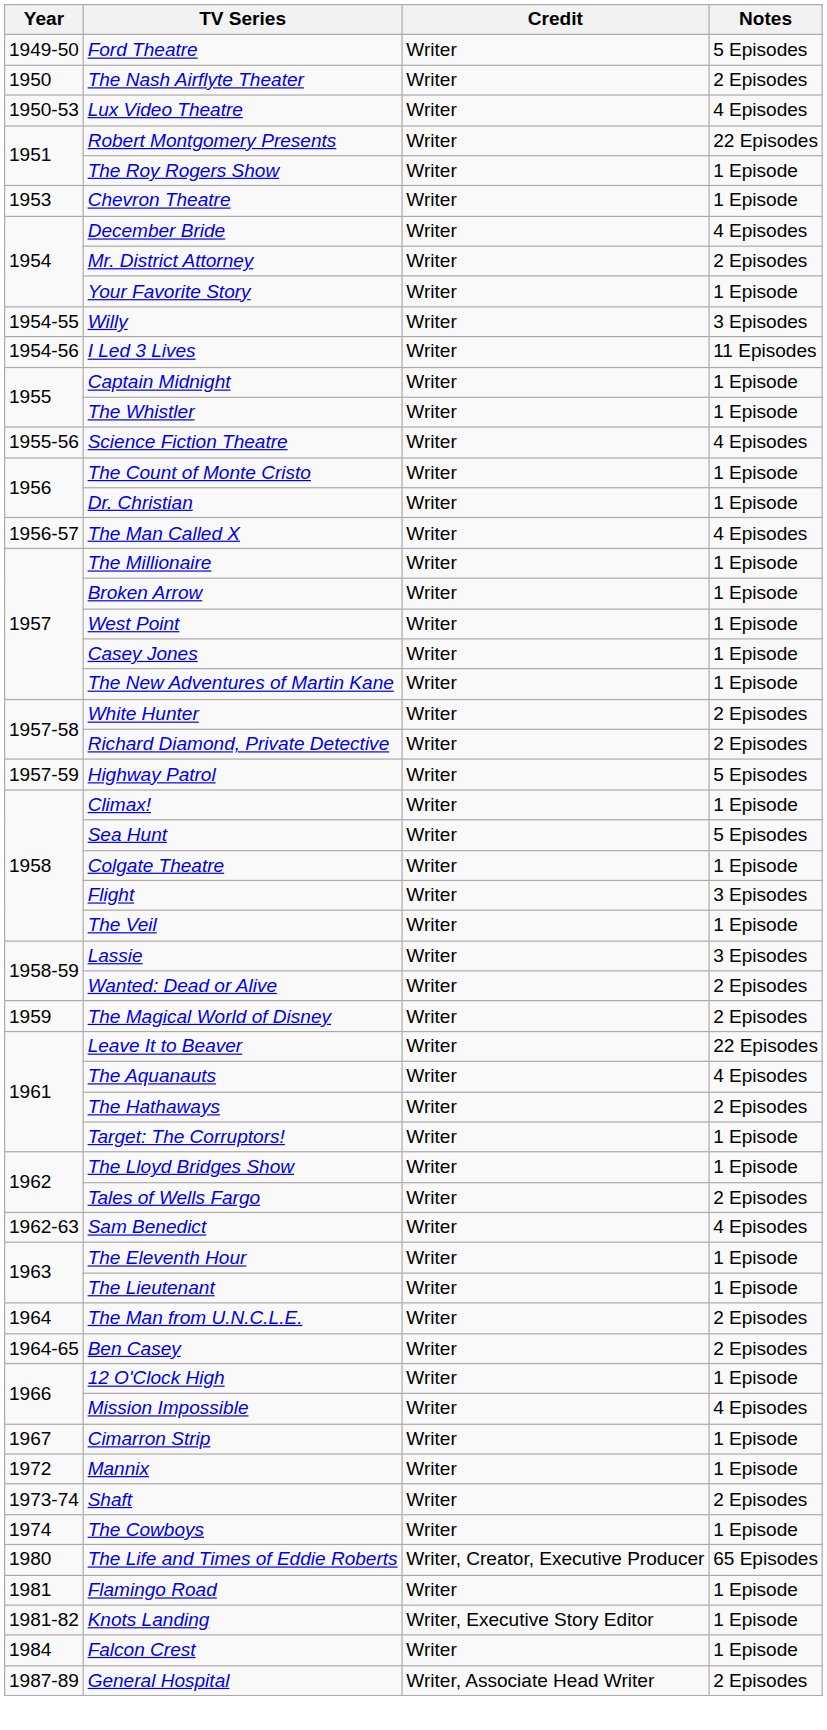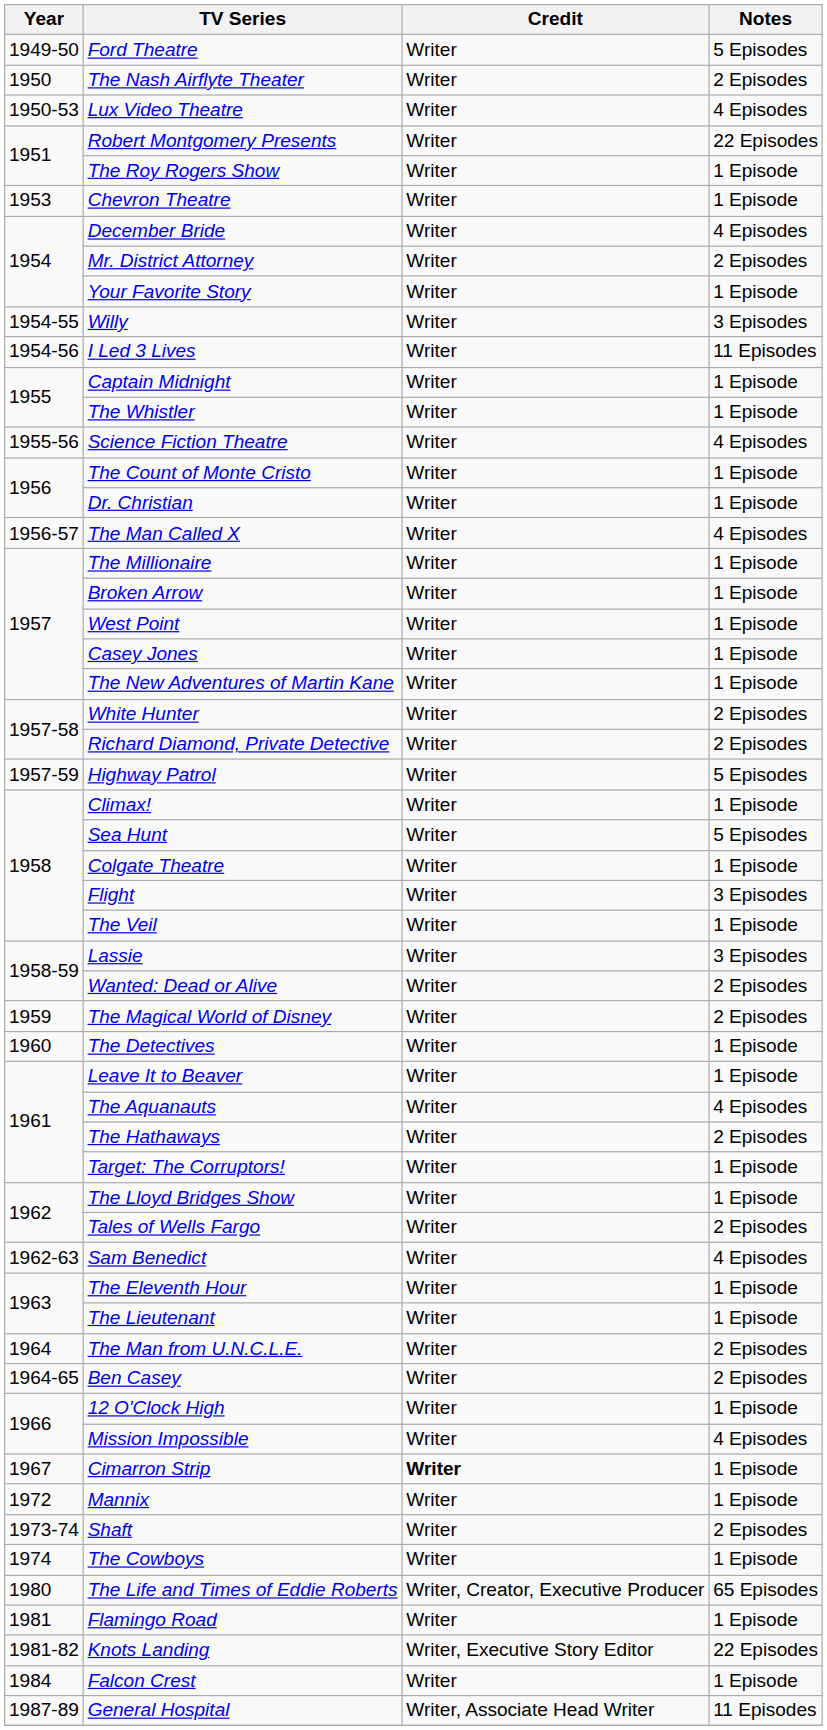 <table class="wikitable">
 <tr>
 <th>Year</th>
 <th>TV Series</th>
 <th>Credit</th>
 <th>Notes</th>
 </tr>
 <tr>
 <td>1949-50</td>
 <td><em><a href='#'>Ford Theatre</a></em></td>
 <td>Writer</td>
 <td>5 Episodes</td>
 </tr>
 <tr>
 <td>1950</td>
 <td><em><a href='#'>The Nash Airflyte Theater</a></em></td>
 <td>Writer</td>
 <td>2 Episodes</td>
 </tr>
 <tr>
 <td>1950-53</td>
 <td><em><a href='#'>Lux Video Theatre</a></em></td>
 <td>Writer</td>
 <td>4 Episodes</td>
 </tr>
 <tr>
 <td rowspan=2>1951</td>
 <td><em><a href='#'>Robert Montgomery Presents</a></em></td>
 <td>Writer</td>
 <td>22 Episodes</td>
 </tr>
 <tr>
 <td><em><a href='#'>The Roy Rogers Show</a></em></td>
 <td>Writer</td>
 <td>1 Episode</td>
 </tr>
 <tr>
 <td>1953</td>
 <td><em><a href='#'>Chevron Theatre</a></em></td>
 <td>Writer</td>
 <td>1 Episode</td>
 </tr>
 <tr>
 <td rowspan=3>1954</td>
 <td><em><a href='#'>December Bride</a></em></td>
 <td>Writer</td>
 <td>4 Episodes</td>
 </tr>
 <tr>
 <td><em><a href='#'>Mr. District Attorney</a></em></td>
 <td>Writer</td>
 <td>2 Episodes</td>
 </tr>
 <tr>
 <td><em><a href='#'>Your Favorite Story</a></em></td>
 <td>Writer</td>
 <td>1 Episode</td>
 </tr>
 <tr>
 <td>1954-55</td>
 <td><em><a href='#'>Willy</a></em></td>
 <td>Writer</td>
 <td>3 Episodes</td>
 </tr>
 <tr>
 <td>1954-56</td>
 <td><em><a href='#'>I Led 3 Lives</a></em></td>
 <td>Writer</td>
 <td>11 Episodes</td>
 </tr>
 <tr>
 <td rowspan=2>1955</td>
 <td><em><a href='#'>Captain Midnight</a></em></td>
 <td>Writer</td>
 <td>1 Episode</td>
 </tr>
 <tr>
 <td><em><a href='#'>The Whistler</a></em></td>
 <td>Writer</td>
 <td>1 Episode</td>
 </tr>
 <tr>
 <td>1955-56</td>
 <td><em><a href='#'>Science Fiction Theatre</a></em></td>
 <td>Writer</td>
 <td>4 Episodes</td>
 </tr>
 <tr>
 <td rowspan=2>1956</td>
 <td><em><a href='#'>The Count of Monte Cristo</a></em></td>
 <td>Writer</td>
 <td>1 Episode</td>
 </tr>
 <tr>
 <td><em><a href='#'>Dr. Christian</a></em></td>
 <td>Writer</td>
 <td>1 Episode</td>
 </tr>
 <tr>
 <td>1956-57</td>
 <td><em><a href='#'>The Man Called X</a></em></td>
 <td>Writer</td>
 <td>4 Episodes</td>
 </tr>
 <tr>
 <td rowspan=5>1957</td>
 <td><em><a href='#'>The Millionaire</a></em></td>
 <td>Writer</td>
 <td>1 Episode</td>
 </tr>
 <tr>
 <td><em><a href='#'>Broken Arrow</a></em></td>
 <td>Writer</td>
 <td>1 Episode</td>
 </tr>
 <tr>
 <td><em><a href='#'>West Point</a></em></td>
 <td>Writer</td>
 <td>1 Episode</td>
 </tr>
 <tr>
 <td><em><a href='#'>Casey Jones</a></em></td>
 <td>Writer</td>
 <td>1 Episode</td>
 </tr>
 <tr>
 <td><em><a href='#'>The New Adventures of Martin Kane</a></em></td>
 <td>Writer</td>
 <td>1 Episode</td>
 </tr>
 <tr>
 <td rowspan=2>1957-58</td>
 <td><em><a href='#'>White Hunter</a></em></td>
 <td>Writer</td>
 <td>2 Episodes</td>
 </tr>
 <tr>
 <td><em><a href='#'>Richard Diamond, Private Detective</a></em></td>
 <td>Writer</td>
 <td>2 Episodes</td>
 </tr>
 <tr>
 <td>1957-59</td>
 <td><em><a href='#'>Highway Patrol</a></em></td>
 <td>Writer</td>
 <td>5 Episodes</td>
 </tr>
 <tr>
 <td rowspan=5>1958</td>
 <td><em><a href='#'>Climax!</a></em></td>
 <td>Writer</td>
 <td>1 Episode</td>
 </tr>
 <tr>
 <td><em><a href='#'>Sea Hunt</a></em></td>
 <td>Writer</td>
 <td>5 Episodes</td>
 </tr>
 <tr>
 <td><em><a href='#'>Colgate Theatre</a></em></td>
 <td>Writer</td>
 <td>1 Episode</td>
 </tr>
 <tr>
 <td><em><a href='#'>Flight</a></em></td>
 <td>Writer</td>
 <td>3 Episodes</td>
 </tr>
 <tr>
 <td><em><a href='#'>The Veil</a></em></td>
 <td>Writer</td>
 <td>1 Episode</td>
 </tr>
 <tr>
 <td rowspan=2>1958-59</td>
 <td><em><a href='#'>Lassie</a></em></td>
 <td>Writer</td>
 <td>3 Episodes</td>
 </tr>
 <tr>
 <td><em><a href='#'>Wanted: Dead or Alive</a></em></td>
 <td>Writer</td>
 <td>2 Episodes</td>
 </tr>
 <tr>
 <td>1959</td>
 <td><em><a href='#'>The Magical World of Disney</a></em></td>
 <td>Writer</td>
 <td>2 Episodes</td>
 </tr>
 <tr>
+<td>1960</td>
+<td><em><a href='#'>The Detectives</a></em></td>
+<td>Writer</td>
+<td>1 Episode</td>
+</tr>
+<tr>
 <td rowspan=4>1961</td>
 <td><em><a href='#'>Leave It to Beaver</a></em></td>
 <td>Writer</td>
-<td>22 Episodes</td>
+<td>1 Episode</td>
 </tr>
 <tr>
 <td><em><a href='#'>The Aquanauts</a></em></td>
 <td>Writer</td>
 <td>4 Episodes</td>
 </tr>
 <tr>
 <td><em><a href='#'>The Hathaways</a></em></td>
 <td>Writer</td>
 <td>2 Episodes</td>
 </tr>
 <tr>
 <td><em><a href='#'>Target: The Corruptors!</a></em></td>
 <td>Writer</td>
 <td>1 Episode</td>
 </tr>
 <tr>
 <td rowspan=2>1962</td>
 <td><em><a href='#'>The Lloyd Bridges Show</a></em></td>
 <td>Writer</td>
 <td>1 Episode</td>
 </tr>
 <tr>
 <td><em><a href='#'>Tales of Wells Fargo</a></em></td>
 <td>Writer</td>
 <td>2 Episodes</td>
 </tr>
 <tr>
 <td>1962-63</td>
 <td><em><a href='#'>Sam Benedict</a></em></td>
 <td>Writer</td>
 <td>4 Episodes</td>
 </tr>
 <tr>
 <td rowspan=2>1963</td>
 <td><em><a href='#'>The Eleventh Hour</a></em></td>
 <td>Writer</td>
 <td>1 Episode</td>
 </tr>
 <tr>
 <td><em><a href='#'>The Lieutenant</a></em></td>
 <td>Writer</td>
 <td>1 Episode</td>
 </tr>
 <tr>
 <td>1964</td>
 <td><em><a href='#'>The Man from U.N.C.L.E.</a></em></td>
 <td>Writer</td>
 <td>2 Episodes</td>
 </tr>
 <tr>
 <td>1964-65</td>
 <td><em><a href='#'>Ben Casey</a></em></td>
 <td>Writer</td>
 <td>2 Episodes</td>
 </tr>
 <tr>
 <td rowspan=2>1966</td>
 <td><em><a href='#'>12 O'Clock High</a></em></td>
 <td>Writer</td>
 <td>1 Episode</td>
 </tr>
 <tr>
 <td><em><a href='#'>Mission Impossible</a></em></td>
 <td>Writer</td>
 <td>4 Episodes</td>
 </tr>
 <tr>
 <td>1967</td>
 <td><em><a href='#'>Cimarron Strip</a></em></td>
-<td>Writer</td>
+<td><strong>Writer</strong></td>
 <td>1 Episode</td>
 </tr>
 <tr>
 <td>1972</td>
 <td><em><a href='#'>Mannix</a></em></td>
 <td>Writer</td>
 <td>1 Episode</td>
 </tr>
 <tr>
 <td>1973-74</td>
 <td><em><a href='#'>Shaft</a></em></td>
 <td>Writer</td>
 <td>2 Episodes</td>
 </tr>
 <tr>
 <td>1974</td>
 <td><em><a href='#'>The Cowboys</a></em></td>
 <td>Writer</td>
 <td>1 Episode</td>
 </tr>
 <tr>
 <td>1980</td>
 <td><em><a href='#'>The Life and Times of Eddie Roberts</a></em></td>
 <td>Writer, Creator, Executive Producer</td>
 <td>65 Episodes</td>
 </tr>
 <tr>
 <td>1981</td>
 <td><em><a href='#'>Flamingo Road</a></em></td>
 <td>Writer</td>
 <td>1 Episode</td>
 </tr>
 <tr>
 <td>1981-82</td>
 <td><em><a href='#'>Knots Landing</a></em></td>
 <td>Writer, Executive Story Editor</td>
-<td>1 Episode</td>
+<td>22 Episodes</td>
 </tr>
 <tr>
 <td>1984</td>
 <td><em><a href='#'>Falcon Crest</a></em></td>
 <td>Writer</td>
 <td>1 Episode</td>
 </tr>
 <tr>
 <td>1987-89</td>
 <td><em><a href='#'>General Hospital</a></em></td>
 <td>Writer, Associate Head Writer</td>
-<td>2 Episodes</td>
+<td>11 Episodes</td>
 </tr>
 <tr>
 </tr>
 </table>
